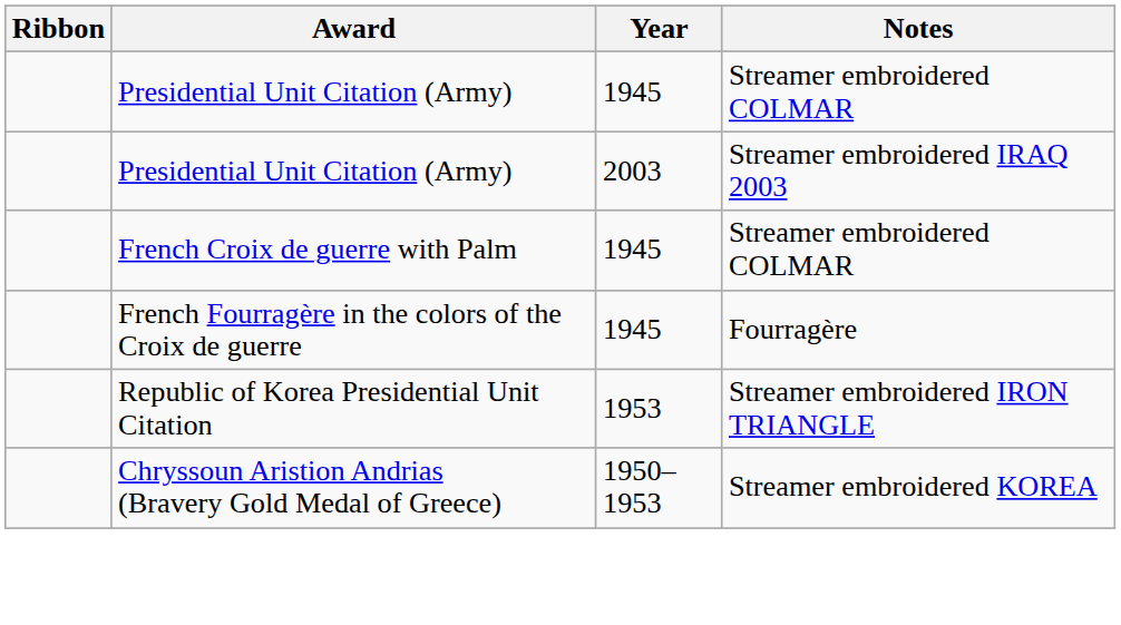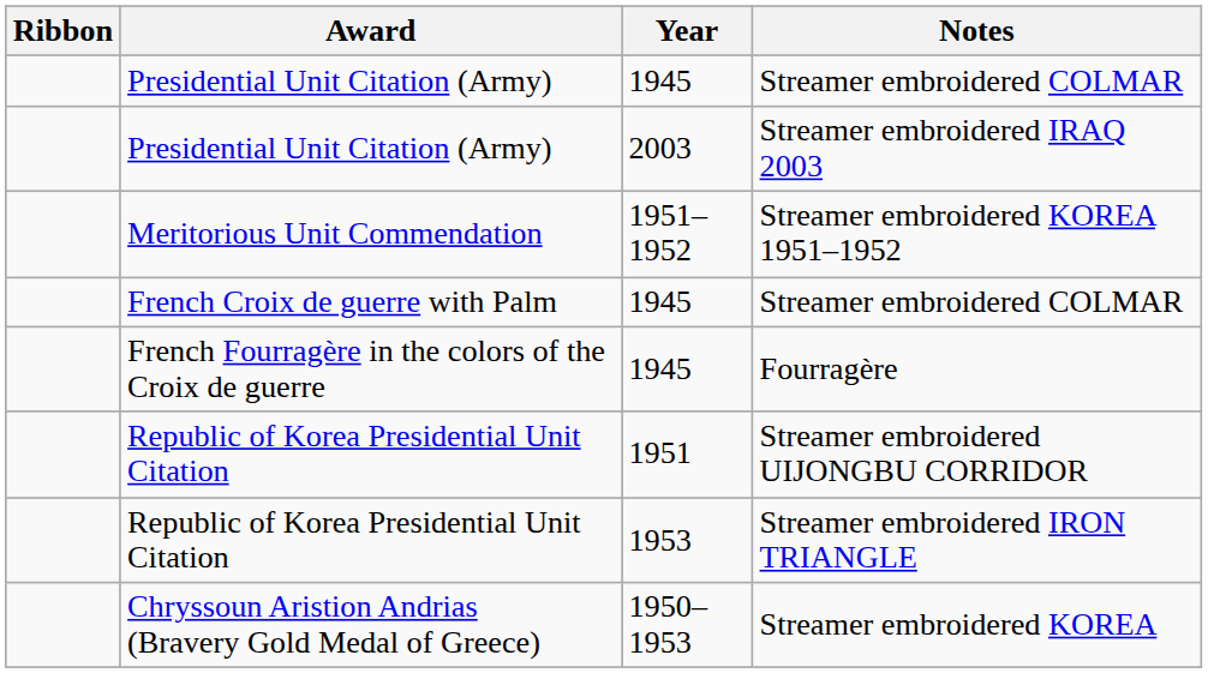 <table class="wikitable" style="float:left;">
 <tr style="background:#efefef;">
 <th>Ribbon</th>
 <th>Award</th>
 <th>Year</th>
 <th>Notes</th>
 </tr>
 <tr>
 <td></td>
 <td><a href='#'>Presidential Unit Citation</a> (Army)</td>
 <td>1945</td>
 <td>Streamer embroidered <a href='#'>COLMAR</a></td>
 </tr>
 <tr>
 <td></td>
 <td><a href='#'>Presidential Unit Citation</a> (Army)</td>
 <td>2003</td>
 <td>Streamer embroidered <a href='#'>IRAQ 2003</a></td>
 </tr>
 <tr>
 <td></td>
+<td><a href='#'>Meritorious Unit Commendation</a></td>
+<td>1951–1952</td>
+<td>Streamer embroidered <a href='#'>KOREA</a> 1951–1952</td>
+</tr>
+<tr>
+<td></td>
 <td><a href='#'>French Croix de guerre</a> with Palm</td>
 <td>1945</td>
 <td>Streamer embroidered COLMAR</td>
 </tr>
 <tr>
 <td></td>
 <td>French <a href='#'>Fourragère</a> in the colors of the Croix de guerre</td>
 <td>1945</td>
 <td>Fourragère</td>
+</tr>
+<tr>
+<td></td>
+<td><a href='#'>Republic of Korea Presidential Unit Citation</a></td>
+<td>1951</td>
+<td>Streamer embroidered UIJONGBU CORRIDOR</td>
 </tr>
 <tr>
 <td></td>
 <td>Republic of Korea Presidential Unit Citation</td>
 <td>1953</td>
 <td>Streamer embroidered <a href='#'>IRON TRIANGLE</a></td>
 </tr>
 <tr>
 <td></td>
 <td><a href='#'>Chryssoun Aristion Andrias</a><br>(Bravery Gold Medal of Greece)</td>
 <td>1950–1953</td>
 <td>Streamer embroidered <a href='#'>KOREA</a></td>
 </tr>
 </table>
